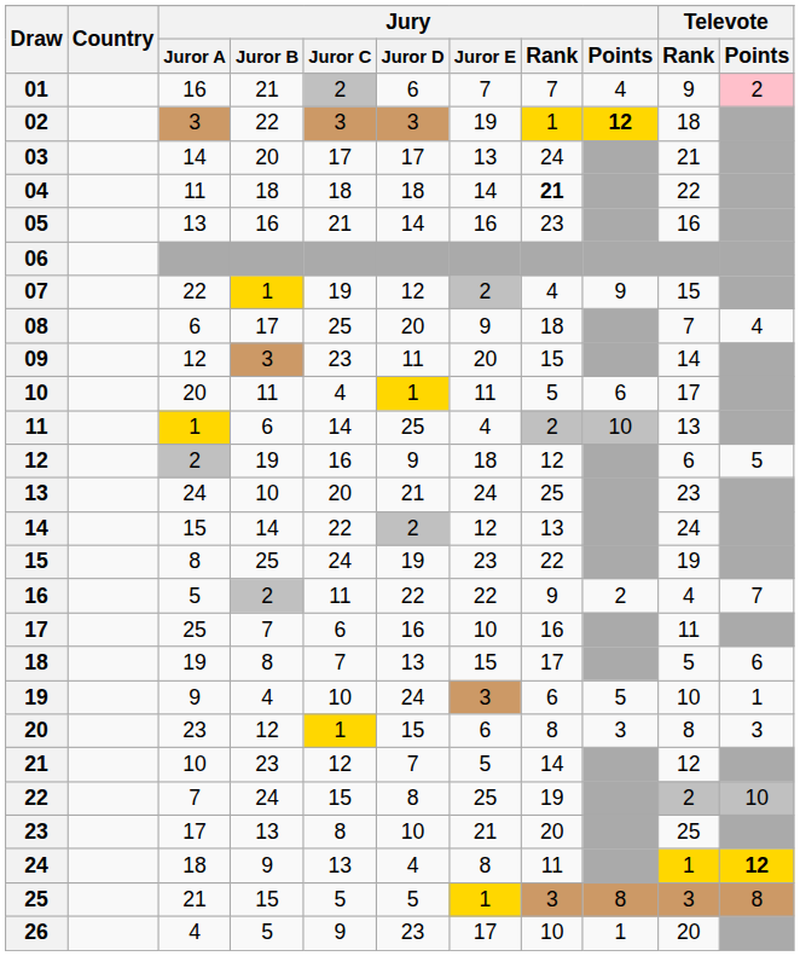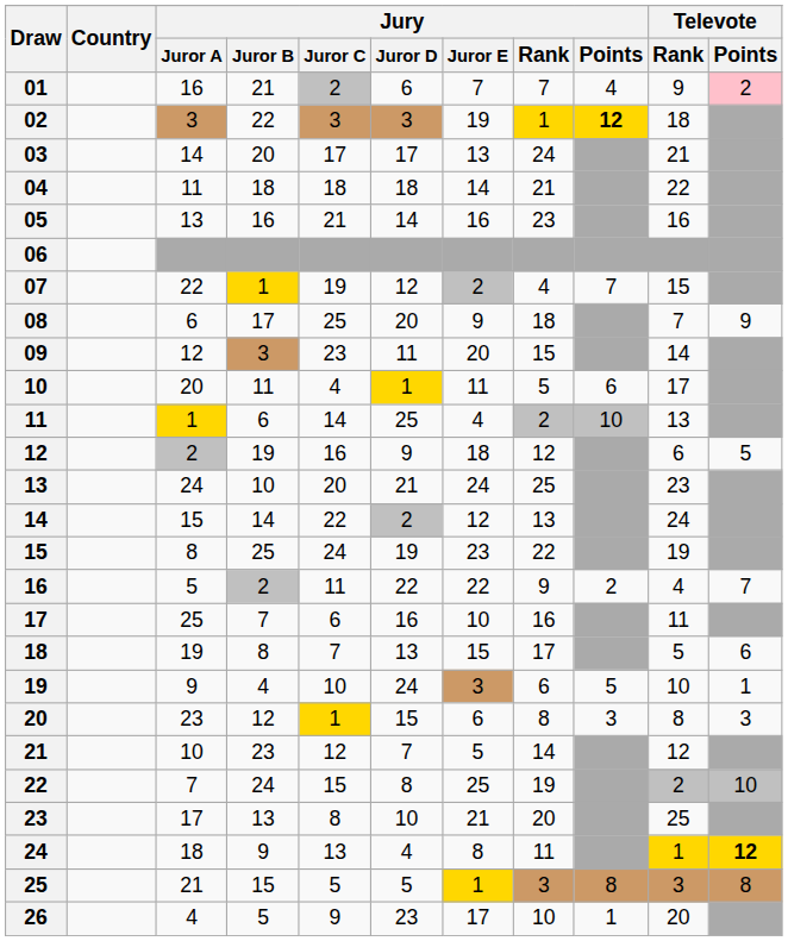 <table class="sortable wikitable collapsible plainrowheaders" style="text-align:center;">
 <tr>
 </tr>
 <tr>
 <th scope="col" rowspan="2">Draw</th>
 <th scope="col" rowspan="2">Country</th>
 <th scope="col" colspan="7">Jury</th>
 <th scope="col" colspan="2">Televote</th>
 </tr>
 <tr>
 <th scope="col"><small>Juror A</small></th>
 <th scope="col"><small>Juror B</small></th>
 <th scope="col"><small>Juror C</small></th>
 <th scope="col"><small>Juror D</small></th>
 <th scope="col"><small>Juror E</small></th>
 <th scope="col">Rank</th>
 <th scope="col">Points</th>
 <th scope="col">Rank</th>
 <th scope="col">Points</th>
 </tr>
 <tr>
 <th scope="row" style="text-align:center;">01</th>
 <td style="text-align:left;"></td>
 <td>16</td>
 <td>21</td>
 <td style="background:silver;">2</td>
 <td>6</td>
 <td>7</td>
 <td>7</td>
 <td>4</td>
 <td>9</td>
 <td style="background: pink;">2</td>
 </tr>
 <tr>
 <th scope="row" style="text-align:center;">02</th>
 <td style="text-align:left;"></td>
 <td style="background:#CC9966;">3</td>
 <td>22</td>
 <td style="background:#CC9966;">3</td>
 <td style="background:#CC9966;">3</td>
 <td>19</td>
 <td style="background:gold;">1</td>
 <td style="background:gold;"><strong>12</strong></td>
 <td>18</td>
 <td style="background:#AAAAAA;"></td>
 </tr>
 <tr>
 <th scope="row" style="text-align:center;">03</th>
 <td style="text-align:left;"></td>
 <td>14</td>
 <td>20</td>
 <td>17</td>
 <td>17</td>
 <td>13</td>
 <td>24</td>
 <td style="background:#AAAAAA;"></td>
 <td>21</td>
 <td style="background:#AAAAAA;"></td>
 </tr>
 <tr>
 <th scope="row" style="text-align:center;">04</th>
 <td style="text-align:left;"></td>
 <td>11</td>
 <td>18</td>
 <td>18</td>
 <td>18</td>
 <td>14</td>
-<td><strong>21</strong></td>
+<td>21</td>
 <td style="background:#AAAAAA;"></td>
 <td>22</td>
 <td style="background:#AAAAAA;"></td>
 </tr>
 <tr>
 <th scope="row" style="text-align:center;">05</th>
 <td style="text-align:left;"></td>
 <td>13</td>
 <td>16</td>
 <td>21</td>
 <td>14</td>
 <td>16</td>
 <td>23</td>
 <td style="background:#AAAAAA;"></td>
 <td>16</td>
 <td style="background:#AAAAAA;"></td>
 </tr>
 <tr class="sortbottom">
 <th scope="row" style="text-align:center;">06</th>
 <td style="text-align:left;"></td>
 <td style="background:#AAAAAA;"></td>
 <td style="background:#AAAAAA;"></td>
 <td style="background:#AAAAAA;"></td>
 <td style="background:#AAAAAA;"></td>
 <td style="background:#AAAAAA;"></td>
 <td style="background:#AAAAAA;"></td>
 <td style="background:#AAAAAA;"></td>
 <td style="background:#AAAAAA;"></td>
 <td style="background:#AAAAAA;"></td>
 </tr>
 <tr>
 <th scope="row" style="text-align:center;">07</th>
 <td style="text-align:left;"></td>
 <td>22</td>
 <td style="background:gold;">1</td>
 <td>19</td>
 <td>12</td>
 <td style="background:silver;">2</td>
 <td>4</td>
-<td>9</td>
+<td>7</td>
 <td>15</td>
 <td style="background:#AAAAAA;"></td>
 </tr>
 <tr>
 <th scope="row" style="text-align:center;">08</th>
 <td style="text-align:left;"></td>
 <td>6</td>
 <td>17</td>
 <td>25</td>
 <td>20</td>
 <td>9</td>
 <td>18</td>
 <td style="background:#AAAAAA;"></td>
 <td>7</td>
-<td>4</td>
+<td>9</td>
 </tr>
 <tr>
 <th scope="row" style="text-align:center;">09</th>
 <td style="text-align:left;"></td>
 <td>12</td>
 <td style="background:#CC9966;">3</td>
 <td>23</td>
 <td>11</td>
 <td>20</td>
 <td>15</td>
 <td style="background:#AAAAAA;"></td>
 <td>14</td>
 <td style="background:#AAAAAA;"></td>
 </tr>
 <tr>
 <th scope="row" style="text-align:center;">10</th>
 <td style="text-align:left;"></td>
 <td>20</td>
 <td>11</td>
 <td>4</td>
 <td style="background:gold;">1</td>
 <td>11</td>
 <td>5</td>
 <td>6</td>
 <td>17</td>
 <td style="background:#AAAAAA;"></td>
 </tr>
 <tr>
 <th scope="row" style="text-align:center;">11</th>
 <td style="text-align:left;"></td>
 <td style="background:gold;">1</td>
 <td>6</td>
 <td>14</td>
 <td>25</td>
 <td>4</td>
 <td style="background:silver;">2</td>
 <td style="background:silver;">10</td>
 <td>13</td>
 <td style="background:#AAAAAA;"></td>
 </tr>
 <tr>
 <th scope="row" style="text-align:center;">12</th>
 <td style="text-align:left;"></td>
 <td style="background:silver;">2</td>
 <td>19</td>
 <td>16</td>
 <td>9</td>
 <td>18</td>
 <td>12</td>
 <td style="background:#AAAAAA;"></td>
 <td>6</td>
 <td>5</td>
 </tr>
 <tr>
 <th scope="row" style="text-align:center;">13</th>
 <td style="text-align:left;"></td>
 <td>24</td>
 <td>10</td>
 <td>20</td>
 <td>21</td>
 <td>24</td>
 <td>25</td>
 <td style="background:#AAAAAA;"></td>
 <td>23</td>
 <td style="background:#AAAAAA;"></td>
 </tr>
 <tr>
 <th scope="row" style="text-align:center;">14</th>
 <td style="text-align:left;"></td>
 <td>15</td>
 <td>14</td>
 <td>22</td>
 <td style="background:silver;">2</td>
 <td>12</td>
 <td>13</td>
 <td style="background:#AAAAAA;"></td>
 <td>24</td>
 <td style="background:#AAAAAA;"></td>
 </tr>
 <tr>
 <th scope="row" style="text-align:center;">15</th>
 <td style="text-align:left;"></td>
 <td>8</td>
 <td>25</td>
 <td>24</td>
 <td>19</td>
 <td>23</td>
 <td>22</td>
 <td style="background:#AAAAAA;"></td>
 <td>19</td>
 <td style="background:#AAAAAA;"></td>
 </tr>
 <tr>
 <th scope="row" style="text-align:center;">16</th>
 <td style="text-align:left;"></td>
 <td>5</td>
 <td style="background:silver;">2</td>
 <td>11</td>
 <td>22</td>
 <td>22</td>
 <td>9</td>
 <td>2</td>
 <td>4</td>
 <td>7</td>
 </tr>
 <tr>
 <th scope="row" style="text-align:center;">17</th>
 <td style="text-align:left;"></td>
 <td>25</td>
 <td>7</td>
 <td>6</td>
 <td>16</td>
 <td>10</td>
 <td>16</td>
 <td style="background:#AAAAAA;"></td>
 <td>11</td>
 <td style="background:#AAAAAA;"></td>
 </tr>
 <tr>
 <th scope="row" style="text-align:center;">18</th>
 <td style="text-align:left;"></td>
 <td>19</td>
 <td>8</td>
 <td>7</td>
 <td>13</td>
 <td>15</td>
 <td>17</td>
 <td style="background:#AAAAAA;"></td>
 <td>5</td>
 <td>6</td>
 </tr>
 <tr>
 <th scope="row" style="text-align:center;">19</th>
 <td style="text-align:left;"></td>
 <td>9</td>
 <td>4</td>
 <td>10</td>
 <td>24</td>
 <td style="background:#CC9966;">3</td>
 <td>6</td>
 <td>5</td>
 <td>10</td>
 <td>1</td>
 </tr>
 <tr>
 <th scope="row" style="text-align:center;">20</th>
 <td style="text-align:left;"></td>
 <td>23</td>
 <td>12</td>
 <td style="background:gold;">1</td>
 <td>15</td>
 <td>6</td>
 <td>8</td>
 <td>3</td>
 <td>8</td>
 <td>3</td>
 </tr>
 <tr>
 <th scope="row" style="text-align:center;">21</th>
 <td style="text-align:left;"></td>
 <td>10</td>
 <td>23</td>
 <td>12</td>
 <td>7</td>
 <td>5</td>
 <td>14</td>
 <td style="background:#AAAAAA;"></td>
 <td>12</td>
 <td style="background:#AAAAAA;"></td>
 </tr>
 <tr>
 <th scope="row" style="text-align:center;">22</th>
 <td style="text-align:left;"></td>
 <td>7</td>
 <td>24</td>
 <td>15</td>
 <td>8</td>
 <td>25</td>
 <td>19</td>
 <td style="background:#AAAAAA;"></td>
 <td style="background:silver;">2</td>
 <td style="background:silver;">10</td>
 </tr>
 <tr>
 <th scope="row" style="text-align:center;">23</th>
 <td style="text-align:left;"></td>
 <td>17</td>
 <td>13</td>
 <td>8</td>
 <td>10</td>
 <td>21</td>
 <td>20</td>
 <td style="background:#AAAAAA;"></td>
 <td>25</td>
 <td style="background:#AAAAAA;"></td>
 </tr>
 <tr>
 <th scope="row" style="text-align:center;">24</th>
 <td style="text-align:left;"></td>
 <td>18</td>
 <td>9</td>
 <td>13</td>
 <td>4</td>
 <td>8</td>
 <td>11</td>
 <td style="background:#AAAAAA;"></td>
 <td style="background:gold;">1</td>
 <td style="background:gold;"><strong>12</strong></td>
 </tr>
 <tr>
 <th scope="row" style="text-align:center;">25</th>
 <td style="text-align:left;"></td>
 <td>21</td>
 <td>15</td>
 <td>5</td>
 <td>5</td>
 <td style="background:gold;">1</td>
 <td style="background:#CC9966;">3</td>
 <td style="background:#CC9966;">8</td>
 <td style="background:#CC9966;">3</td>
 <td style="background:#CC9966;">8</td>
 </tr>
 <tr>
 <th scope="row" style="text-align:center;">26</th>
 <td style="text-align:left;"></td>
 <td>4</td>
 <td>5</td>
 <td>9</td>
 <td>23</td>
 <td>17</td>
 <td>10</td>
 <td>1</td>
 <td>20</td>
 <td style="background:#AAAAAA;"></td>
 </tr>
 </table>
